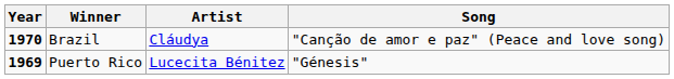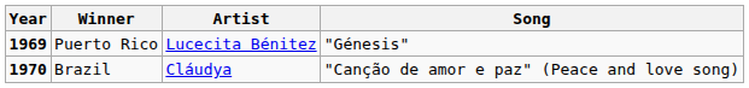 <table class="wikitable">
 <tr>
 <th>Year</th>
 <th>Winner</th>
 <th>Artist</th>
 <th>Song</th>
 </tr>
 <tr>
+<td><strong>1969</strong></td>
+<td> Puerto Rico</td>
+<td><a href='#'>Lucecita Bénitez</a></td>
+<td>"Génesis"</td>
+</tr>
+<tr>
 <td><strong>1970</strong></td>
 <td> Brazil</td>
 <td><a href='#'>Cláudya</a></td>
 <td>"Canção de amor e paz" (Peace and love song)</td>
 </tr>
-<tr>
-<td><strong>1969</strong></td>
-<td> Puerto Rico</td>
-<td><a href='#'>Lucecita Bénitez</a></td>
-<td>"Génesis"</td>
-</tr>
 </table>
